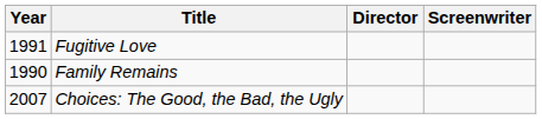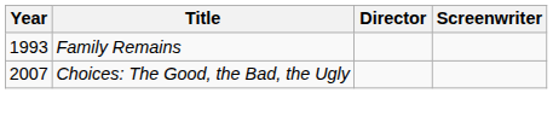 <table class="wikitable">
 <tr>
 <th>Year</th>
 <th>Title</th>
 <th width=65>Director</th>
 <th width=65>Screenwriter</th>
 </tr>
 <tr>
-<td>1991</td>
-<td><em>Fugitive Love</em></td>
-<td></td>
-<td></td>
-</tr>
-<tr>
-<td>1990</td>
+<td>1993</td>
 <td><em>Family Remains</em></td>
 <td></td>
 <td></td>
 </tr>
 <tr>
 <td>2007</td>
 <td><em>Choices: The Good, the Bad, the Ugly</em></td>
 <td></td>
 <td></td>
 </tr>
 </table>
